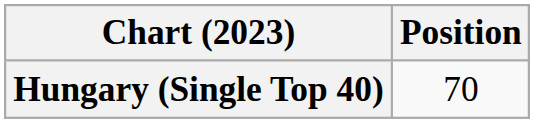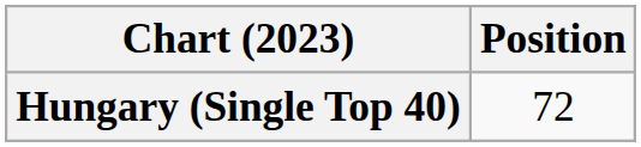 <table class="wikitable sortable plainrowheaders" style="text-align:center">
 <tr>
 <th scope="col">Chart (2023)</th>
 <th scope="col">Position</th>
 </tr>
 <tr>
 <th scope="row">Hungary (Single Top 40)</th>
-<td>70</td>
+<td>72</td>
 </tr>
 </table>
